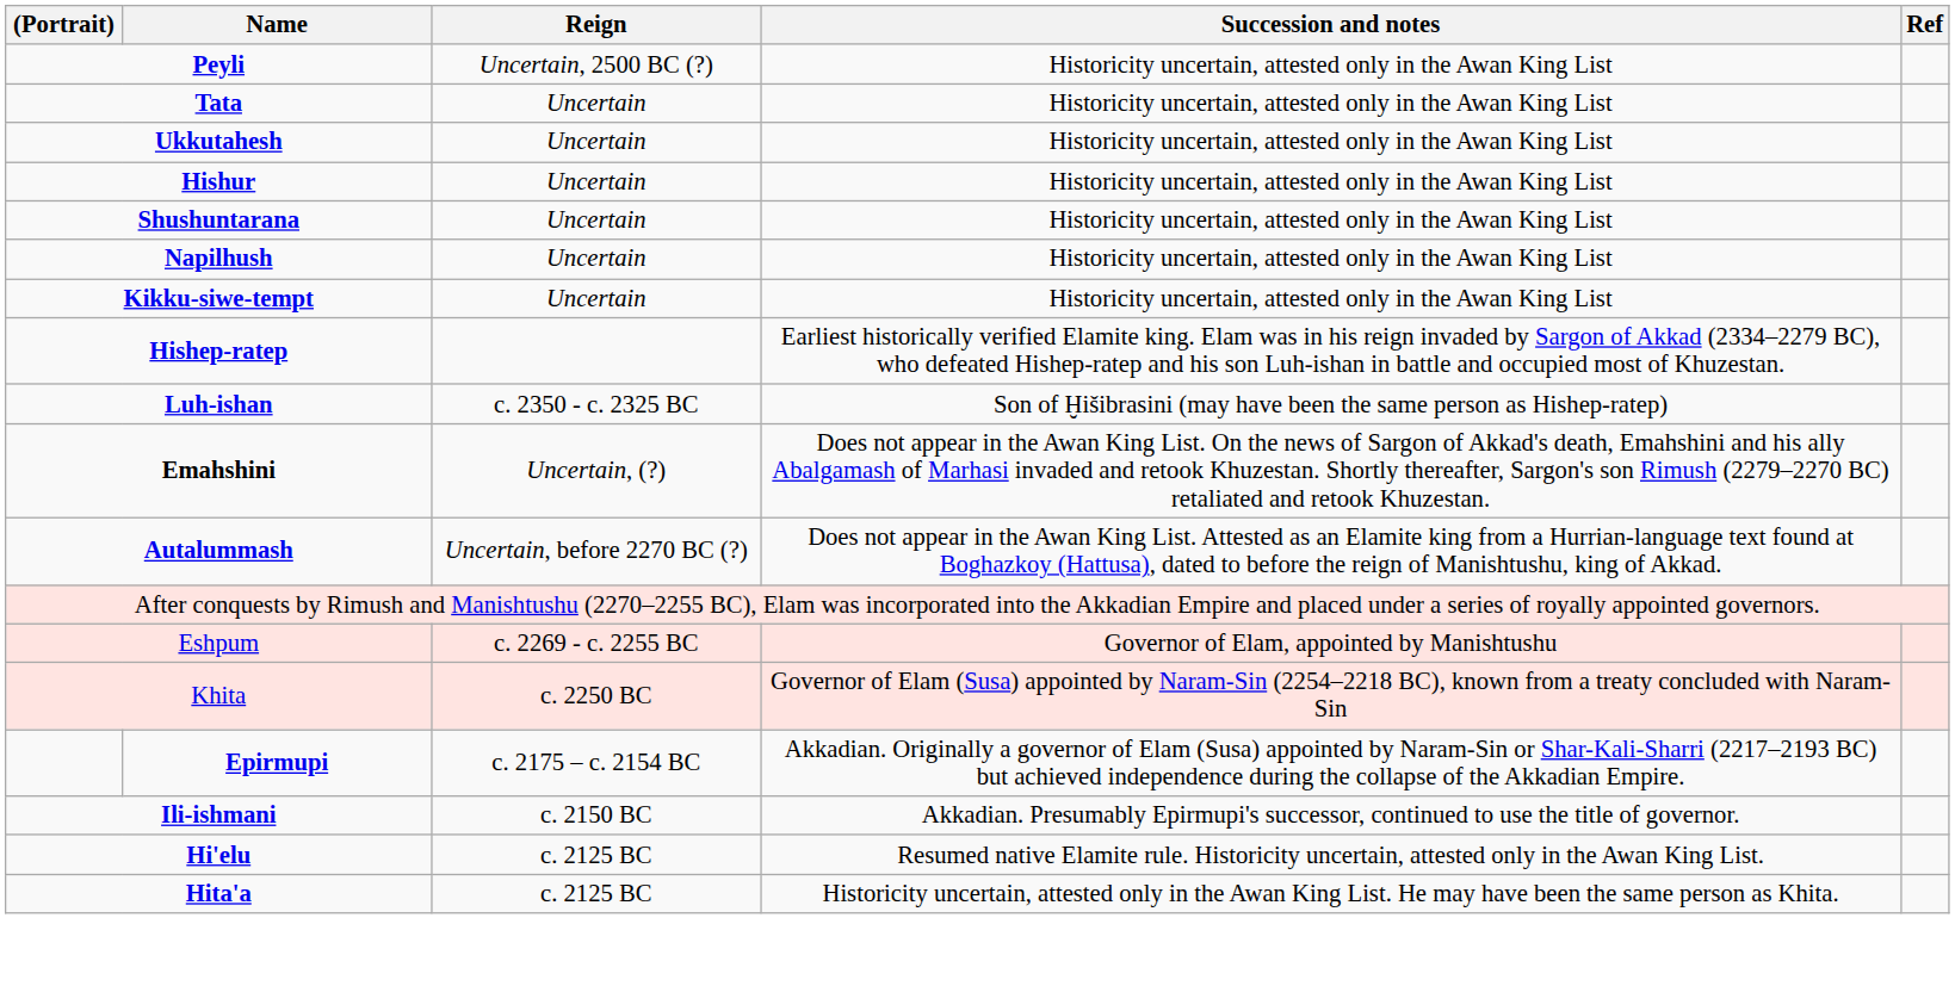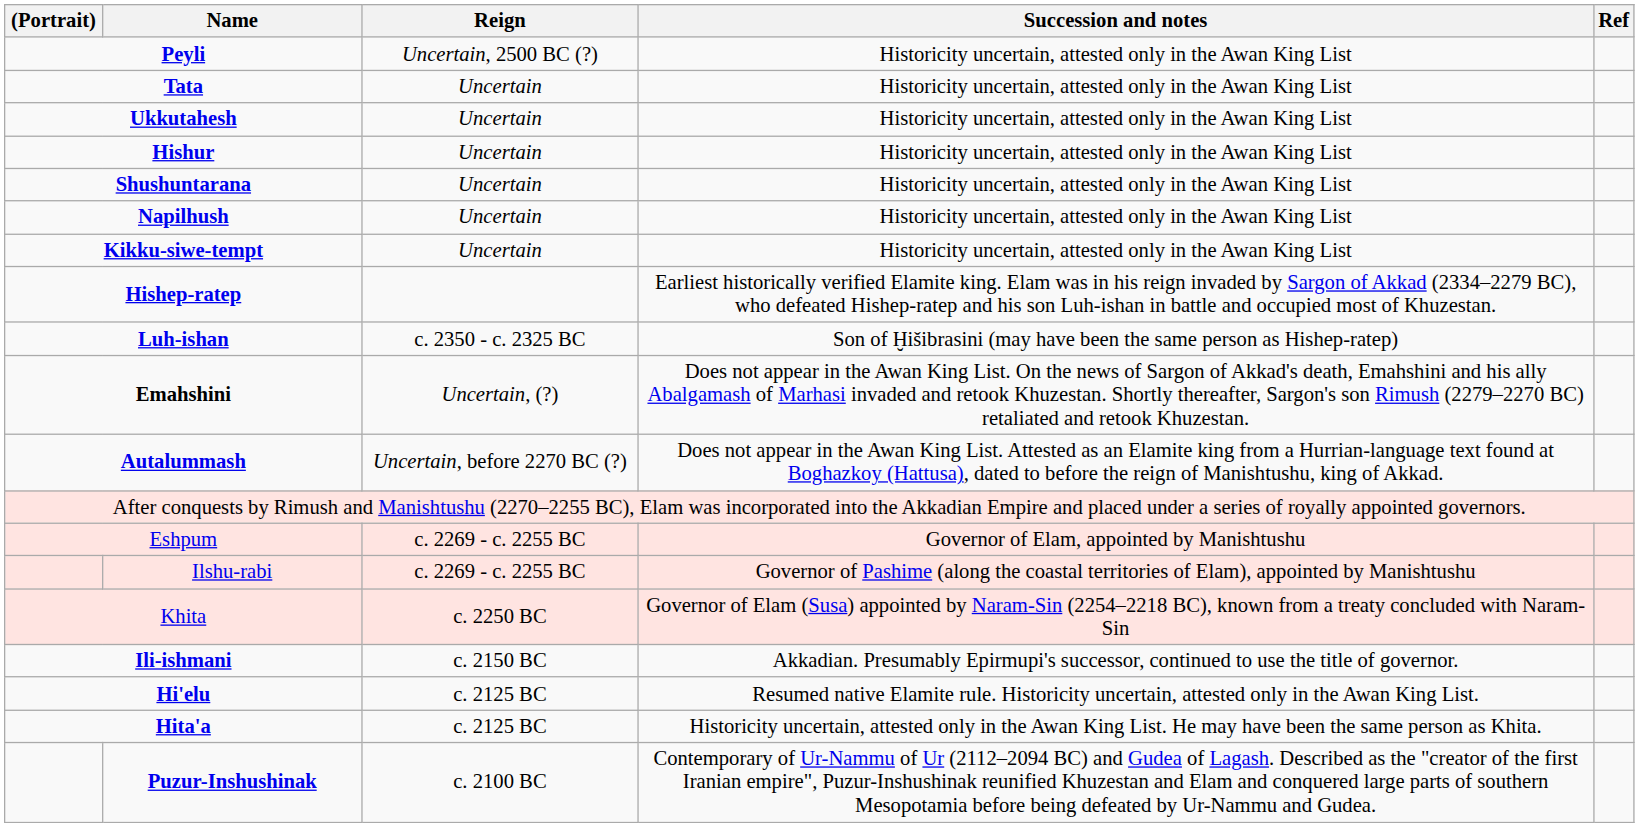 <table class="wikitable" style="text-align:center; width:100%;">
 <tr>
 <th width="6%">(Portrait)</th>
 <th width="16%">Name</th>
 <th width="17%">Reign</th>
 <th width="59%">Succession and notes</th>
 <th width="2%">Ref</th>
 </tr>
 <tr>
 <td colspan=2><strong><a href='#'>Peyli</a></strong></td>
 <td><em>Uncertain</em>,  2500 BC (?)</td>
 <td>Historicity uncertain, attested only in the Awan King List</td>
 <td></td>
 </tr>
 <tr>
 <td colspan=2><strong><a href='#'>Tata</a></strong></td>
 <td><em>Uncertain</em></td>
 <td>Historicity uncertain, attested only in the Awan King List</td>
 <td></td>
 </tr>
 <tr>
 <td colspan=2><strong><a href='#'>Ukkutahesh</a></strong></td>
 <td><em>Uncertain</em></td>
 <td>Historicity uncertain, attested only in the Awan King List</td>
 <td></td>
 </tr>
 <tr>
 <td colspan=2><strong><a href='#'>Hishur</a></strong></td>
 <td><em>Uncertain</em></td>
 <td>Historicity uncertain, attested only in the Awan King List</td>
 <td></td>
 </tr>
 <tr>
 <td colspan=2><strong><a href='#'>Shushuntarana</a></strong></td>
 <td><em>Uncertain</em></td>
 <td>Historicity uncertain, attested only in the Awan King List</td>
 <td></td>
 </tr>
 <tr>
 <td colspan=2><strong><a href='#'>Napilhush</a></strong></td>
 <td><em>Uncertain</em></td>
 <td>Historicity uncertain, attested only in the Awan King List</td>
 <td></td>
 </tr>
 <tr>
 <td colspan=2><strong><a href='#'>Kikku-siwe-tempt</a></strong></td>
 <td><em>Uncertain</em></td>
 <td>Historicity uncertain, attested only in the Awan King List</td>
 <td></td>
 </tr>
 <tr>
 <td colspan=2><strong><a href='#'>Hishep-ratep</a></strong></td>
 <td></td>
 <td>Earliest historically verified Elamite king. Elam was in his reign invaded by <a href='#'>Sargon of Akkad</a> (2334–2279 BC), who defeated Hishep-ratep and his son Luh-ishan in battle and occupied most of Khuzestan.</td>
 <td></td>
 </tr>
 <tr>
 <td colspan=2><strong><a href='#'>Luh-ishan</a></strong></td>
 <td>c. 2350 - c. 2325 BC</td>
 <td>Son of Ḫišibrasini (may have been the same person as Hishep-ratep)</td>
 <td></td>
 </tr>
 <tr>
 <td colspan=2><strong>Emahshini</strong></td>
 <td><em>Uncertain</em>,  (?)</td>
 <td>Does not appear in the Awan King List. On the news of Sargon of Akkad's death, Emahshini and his ally <a href='#'>Abalgamash</a> of <a href='#'>Marhasi</a> invaded and retook Khuzestan. Shortly thereafter, Sargon's son <a href='#'>Rimush</a> (2279–2270 BC) retaliated and retook Khuzestan.</td>
 <td></td>
 </tr>
 <tr>
 <td colspan="2"><strong><a href='#'>Autalummash</a></strong></td>
 <td><em>Uncertain</em>, before 2270 BC (?)</td>
 <td>Does not appear in the Awan King List. Attested as an Elamite king from a Hurrian-language text found at <a href='#'>Boghazkoy (Hattusa)</a>, dated to before the reign of Manishtushu, king of Akkad.</td>
 <td></td>
 </tr>
 <tr>
 <td colspan=5 style="background-color:MistyRose">After conquests by Rimush and <a href='#'>Manishtushu</a> (2270–2255 BC), Elam was incorporated into the Akkadian Empire and placed under a series of royally appointed governors.</td>
 </tr>
 <tr>
 <td style="background-color:MistyRose"colspan=2><a href='#'>Eshpum</a></td>
 <td style="background-color:MistyRose">c. 2269 - c. 2255 BC</td>
 <td style="background-color:MistyRose">Governor of Elam, appointed by Manishtushu</td>
 <td style="background-color:MistyRose"></td>
 </tr>
 <tr>
+<td style="background-color:MistyRose"></td>
+<td style="background-color:MistyRose"><a href='#'>Ilshu-rabi</a></td>
+<td style="background-color:MistyRose">c. 2269 - c. 2255 BC</td>
+<td style="background-color:MistyRose">Governor of <a href='#'>Pashime</a> (along the coastal territories of Elam), appointed by Manishtushu</td>
+<td style="background-color:MistyRose"></td>
+</tr>
+<tr>
 <td style="background-color:MistyRose" colspan="2"><a href='#'>Khita</a></td>
 <td style="background-color:MistyRose">c. 2250 BC</td>
 <td style="background-color:MistyRose">Governor of Elam (<a href='#'>Susa</a>) appointed by <a href='#'>Naram-Sin</a> (2254–2218 BC), known from a treaty concluded with Naram-Sin</td>
 <td style="background-color:MistyRose"></td>
-</tr>
-<tr>
-<td></td>
-<td colspan=1><strong><a href='#'>Epirmupi</a></strong></td>
-<td>c. 2175 – c. 2154 BC</td>
-<td>Akkadian. Originally a governor of Elam (Susa) appointed by Naram-Sin or <a href='#'>Shar-Kali-Sharri</a> (2217–2193 BC) but achieved independence during the collapse of the Akkadian Empire.</td>
-<td></td>
 </tr>
 <tr>
 <td colspan=2><strong><a href='#'>Ili-ishmani</a></strong></td>
 <td>c. 2150 BC</td>
 <td>Akkadian. Presumably Epirmupi's successor, continued to use the title of governor.</td>
 <td></td>
 </tr>
 <tr>
 <td colspan=2><strong><a href='#'>Hi'elu</a></strong></td>
 <td>c. 2125 BC</td>
 <td>Resumed native Elamite rule. Historicity uncertain, attested only in the Awan King List.</td>
 <td></td>
 </tr>
 <tr>
 <td colspan=2><strong><a href='#'>Hita'a</a></strong></td>
 <td>c. 2125 BC</td>
 <td>Historicity uncertain, attested only in the Awan King List. He may have been the same person as Khita.</td>
 <td></td>
 </tr>
+<tr>
+<td></td>
+<td colspan=1><strong><a href='#'>Puzur-Inshushinak</a></strong></td>
+<td>c. 2100 BC</td>
+<td>Contemporary of <a href='#'>Ur-Nammu</a> of <a href='#'>Ur</a> (2112–2094 BC) and <a href='#'>Gudea</a> of <a href='#'>Lagash</a>. Described as the "creator of the first Iranian empire", Puzur-Inshushinak reunified Khuzestan and Elam and conquered large parts of southern Mesopotamia before being defeated by Ur-Nammu and Gudea.</td>
+<td></td>
+</tr>
 </table>
